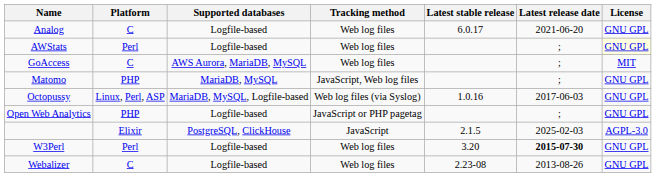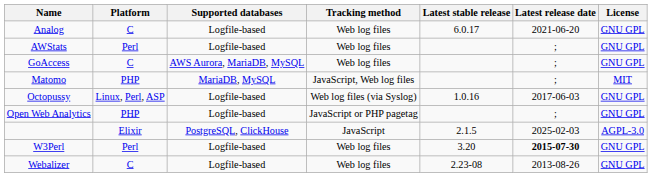 <table class="wikitable sortable" style="font-size: 85%; text-align: center; width: auto;">
 <tr>
 <th>Name</th>
 <th>Platform</th>
 <th>Supported databases</th>
 <th>Tracking method</th>
 <th>Latest stable release</th>
 <th>Latest release date</th>
 <th>License</th>
 </tr>
 <tr>
 <td><a href='#'>Analog</a></td>
 <td><a href='#'>C</a></td>
 <td>Logfile-based</td>
 <td>Web log files</td>
 <td>6.0.17</td>
 <td>2021-06-20</td>
 <td><a href='#'>GNU GPL</a></td>
 </tr>
 <tr>
 <td><a href='#'>AWStats</a></td>
 <td><a href='#'>Perl</a></td>
 <td>Logfile-based</td>
 <td>Web log files</td>
 <td></td>
 <td>; </td>
-<td style="background: lightyellow;"><a href='#'>GNU GPL</a></td>
+<td><a href='#'>GNU GPL</a></td>
 </tr>
 <tr>
 <td><a href='#'>GoAccess</a></td>
 <td><a href='#'>C</a></td>
 <td><a href='#'>AWS Aurora</a>, <a href='#'>MariaDB</a>, <a href='#'>MySQL</a></td>
 <td>Web log files</td>
 <td></td>
 <td>; </td>
-<td><a href='#'>MIT</a></td>
+<td><a href='#'>GNU GPL</a></td>
 </tr>
 <tr>
 <td><a href='#'>Matomo</a></td>
 <td><a href='#'>PHP</a></td>
 <td><a href='#'>MariaDB</a>, <a href='#'>MySQL</a></td>
 <td>JavaScript, Web log files</td>
 <td></td>
 <td>; </td>
-<td><a href='#'>GNU GPL</a></td>
+<td><a href='#'>MIT</a></td>
 </tr>
 <tr>
 <td><a href='#'>Octopussy</a></td>
 <td><a href='#'>Linux</a>, <a href='#'>Perl</a>, <a href='#'>ASP</a></td>
-<td><a href='#'>MariaDB</a>, <a href='#'>MySQL</a>, Logfile-based</td>
+<td>Logfile-based</td>
 <td>Web log files (via Syslog)</td>
 <td>1.0.16</td>
 <td>2017-06-03</td>
 <td><a href='#'>GNU GPL</a></td>
 </tr>
 <tr>
 <td><a href='#'>Open Web Analytics</a></td>
 <td><a href='#'>PHP</a></td>
 <td>Logfile-based</td>
 <td>JavaScript or PHP pagetag</td>
 <td></td>
 <td>; </td>
 <td><a href='#'>GNU GPL</a></td>
 </tr>
 <tr>
 <td></td>
 <td><a href='#'>Elixir</a></td>
 <td><a href='#'>PostgreSQL</a>, <a href='#'>ClickHouse</a></td>
 <td>JavaScript</td>
 <td>2.1.5</td>
 <td>2025-02-03</td>
 <td><a href='#'>AGPL-3.0</a></td>
 </tr>
 <tr>
 <td><a href='#'>W3Perl</a></td>
 <td><a href='#'>Perl</a></td>
 <td>Logfile-based</td>
 <td>Web log files</td>
 <td>3.20</td>
 <td><strong>2015-07-30</strong></td>
 <td><a href='#'>GNU GPL</a></td>
 </tr>
 <tr>
 <td><a href='#'>Webalizer</a></td>
 <td><a href='#'>C</a></td>
 <td>Logfile-based</td>
 <td>Web log files</td>
 <td>2.23-08</td>
 <td>2013-08-26</td>
 <td><a href='#'>GNU GPL</a></td>
 </tr>
 </table>
